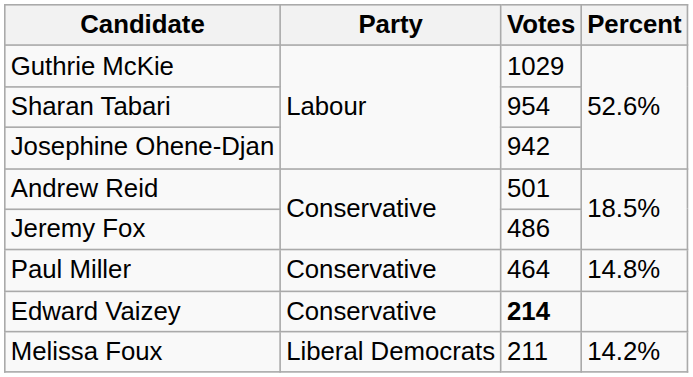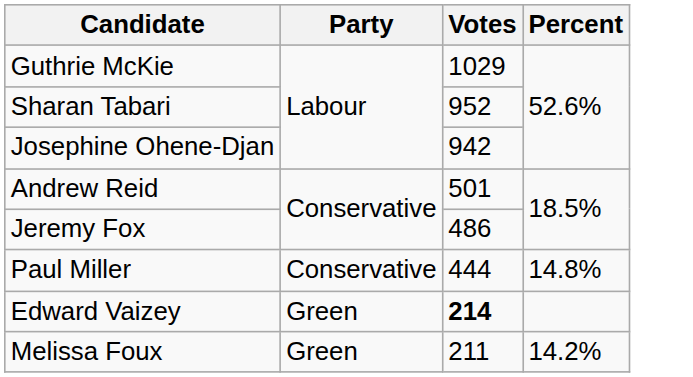 <table class="wikitable">
 <tr>
 <th>Candidate</th>
 <th>Party</th>
 <th>Votes</th>
 <th>Percent</th>
 </tr>
 <tr>
 <td>Guthrie McKie</td>
 <td rowspan="3">Labour</td>
 <td>1029</td>
 <td rowspan="3">52.6%</td>
 </tr>
 <tr>
 <td>Sharan Tabari</td>
-<td>954</td>
+<td>952</td>
 </tr>
 <tr>
 <td>Josephine Ohene-Djan</td>
 <td>942</td>
 </tr>
 <tr>
 <td>Andrew Reid</td>
 <td rowspan="2">Conservative</td>
 <td>501</td>
 <td rowspan="2">18.5%</td>
 </tr>
 <tr>
 <td>Jeremy Fox</td>
 <td>486</td>
 </tr>
 <tr>
 <td>Paul Miller</td>
 <td>Conservative</td>
-<td>464</td>
+<td>444</td>
 <td>14.8%</td>
 </tr>
 <tr>
 <td>Edward Vaizey</td>
-<td>Conservative</td>
+<td>Green</td>
 <td><strong>214</strong></td>
 <td></td>
 </tr>
 <tr>
 <td>Melissa Foux</td>
-<td>Liberal Democrats</td>
+<td>Green</td>
 <td>211</td>
 <td>14.2%</td>
 </tr>
 </table>
